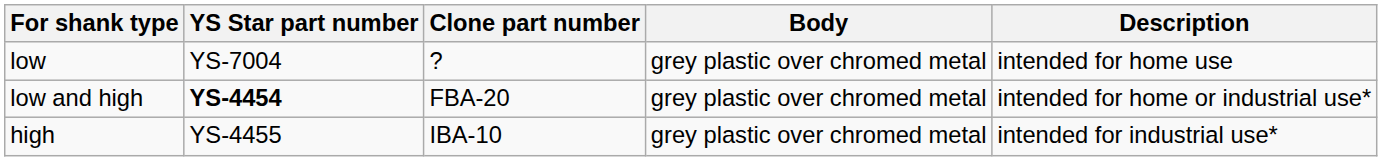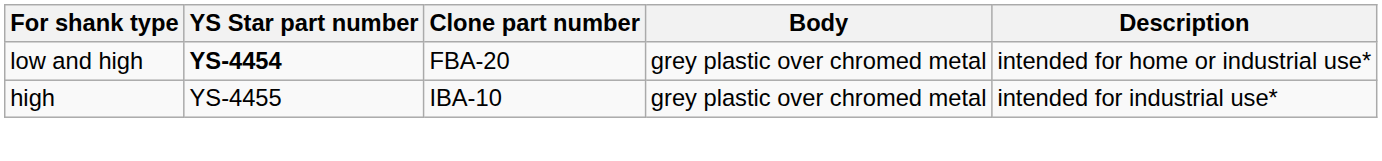 <table border="1" class="wikitable" align="center">
 <tr>
 <th>For shank type</th>
 <th>YS Star part number</th>
 <th>Clone part number</th>
 <th>Body</th>
 <th>Description</th>
-</tr>
-<tr>
-<td>low</td>
-<td>YS-7004</td>
-<td>?</td>
-<td>grey plastic over chromed metal</td>
-<td>intended for home use</td>
 </tr>
 <tr>
 <td>low and high</td>
 <td><strong>YS-4454</strong></td>
 <td>FBA-20</td>
 <td>grey plastic over chromed metal</td>
 <td>intended for home or industrial use*</td>
 </tr>
 <tr>
 <td>high</td>
 <td>YS-4455</td>
 <td>IBA-10</td>
 <td>grey plastic over chromed metal</td>
 <td>intended for industrial use*</td>
 </tr>
 </table>
